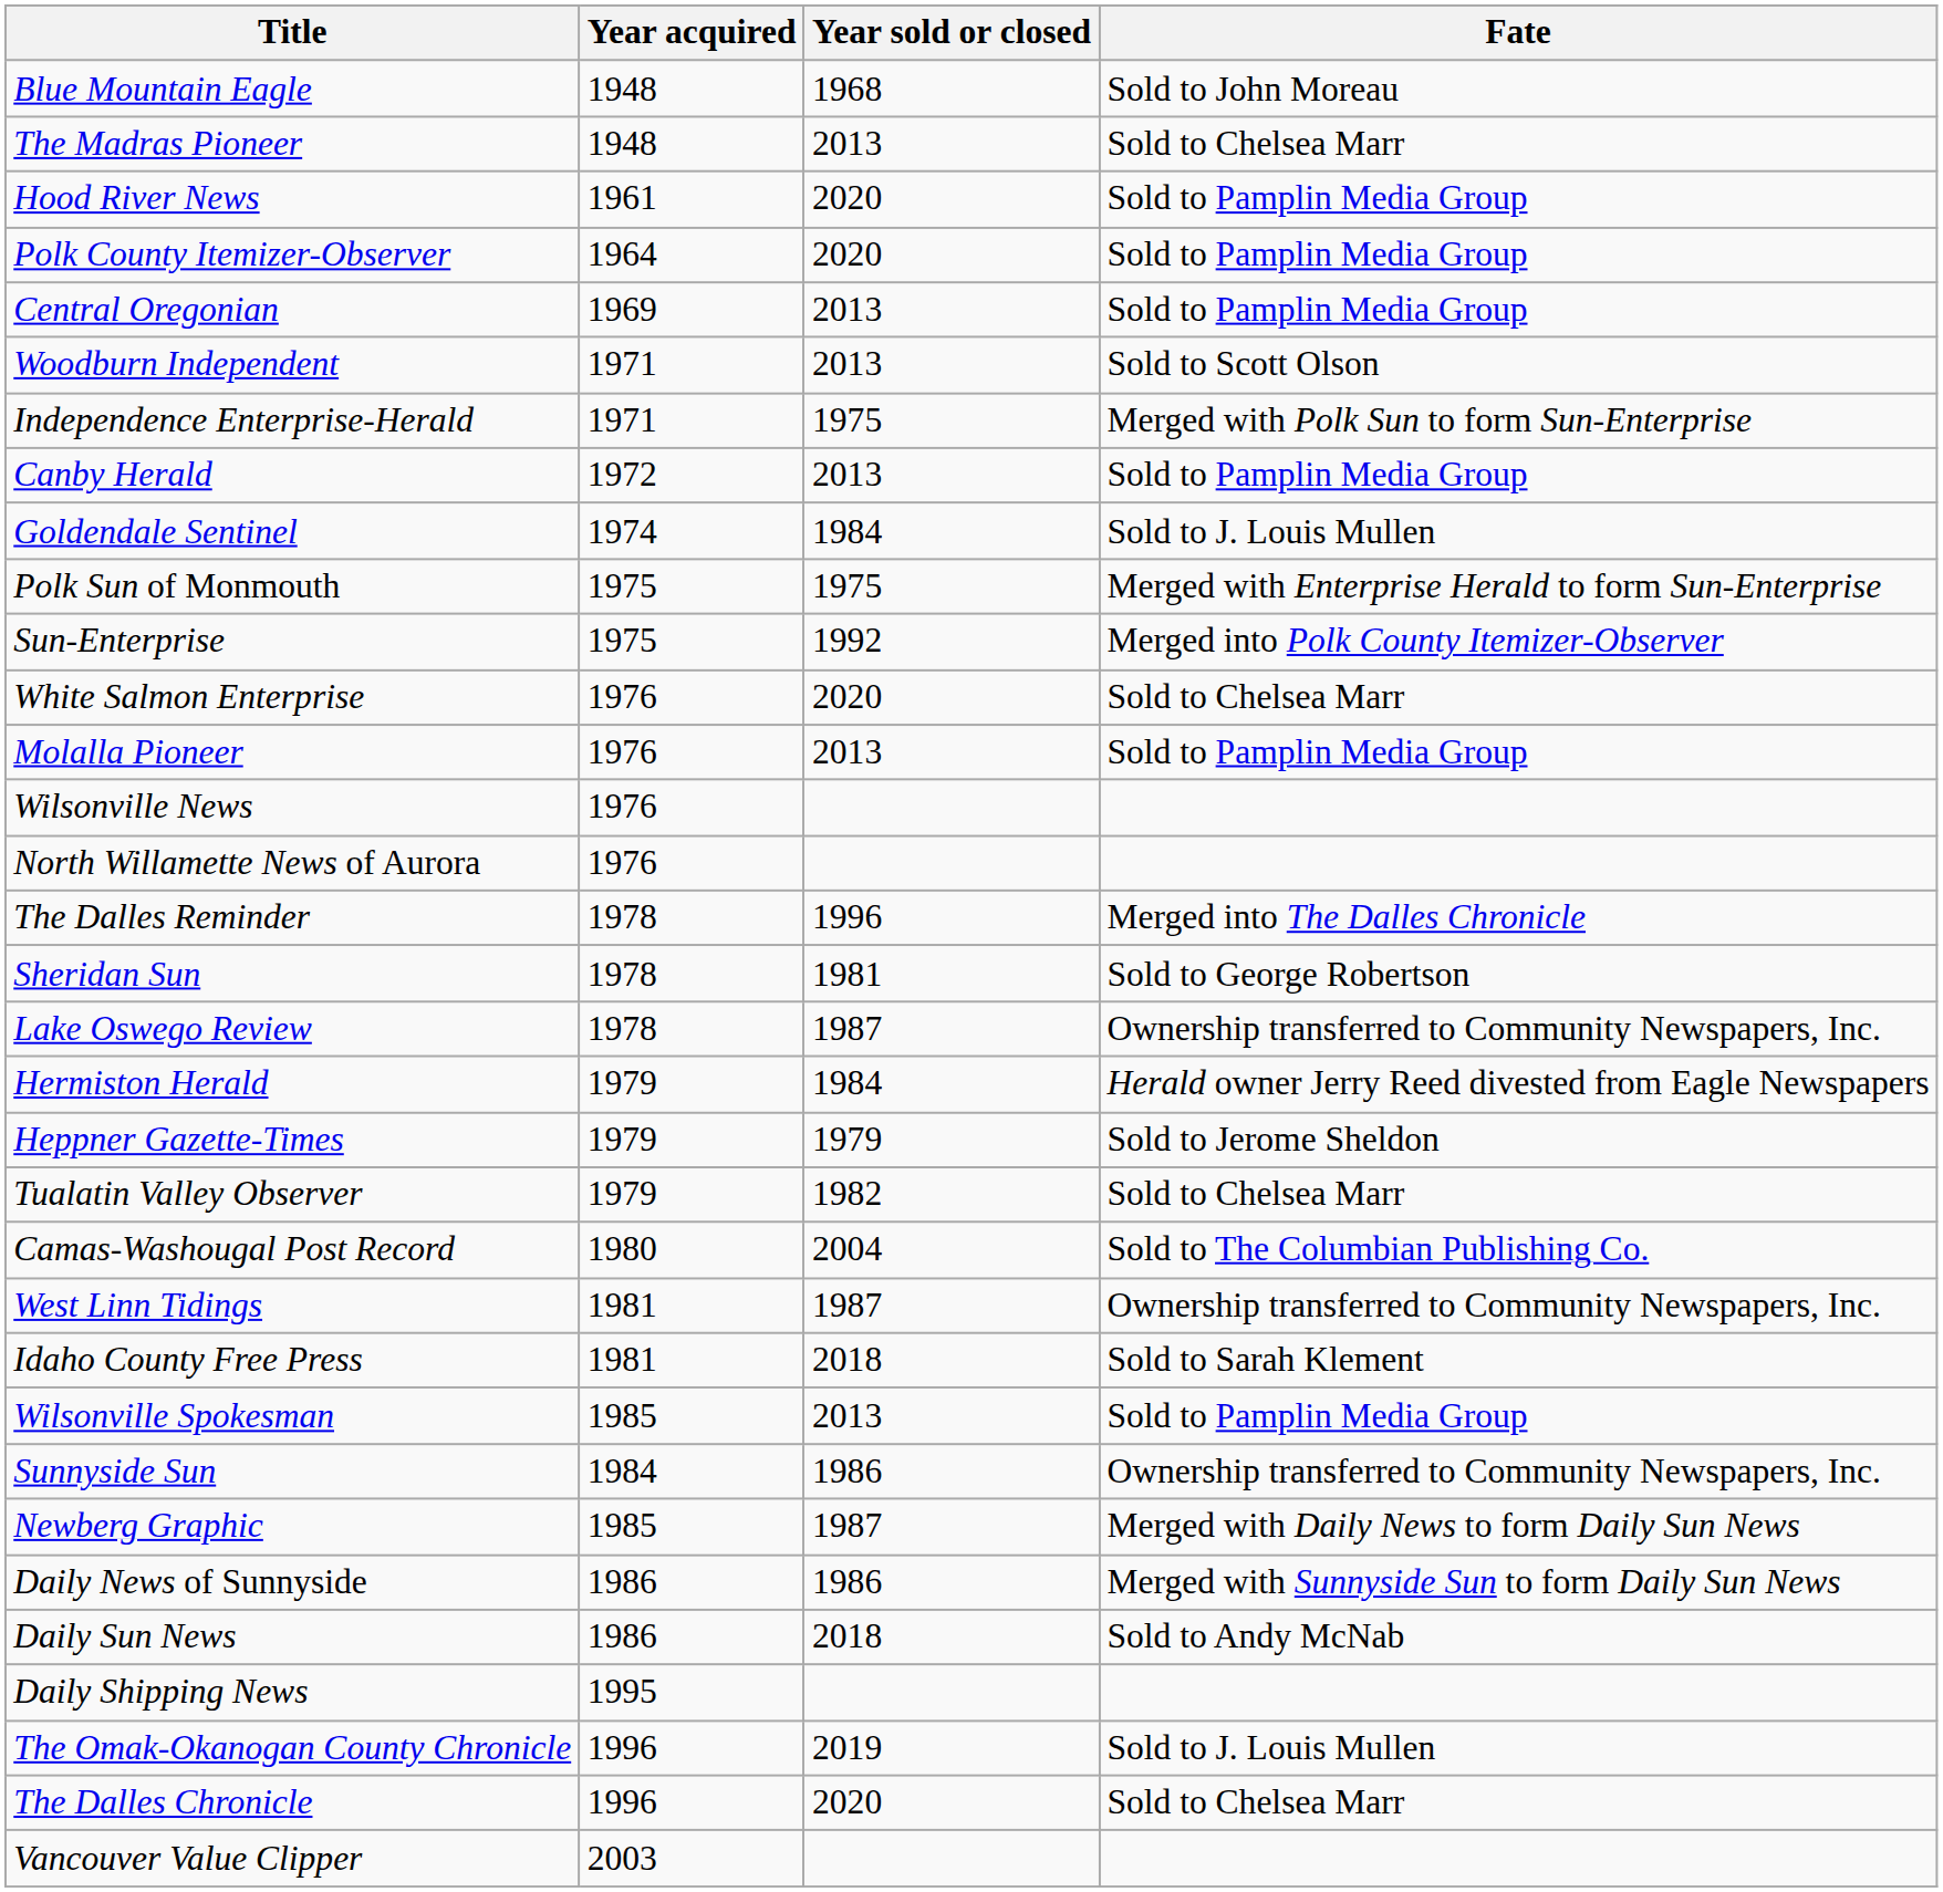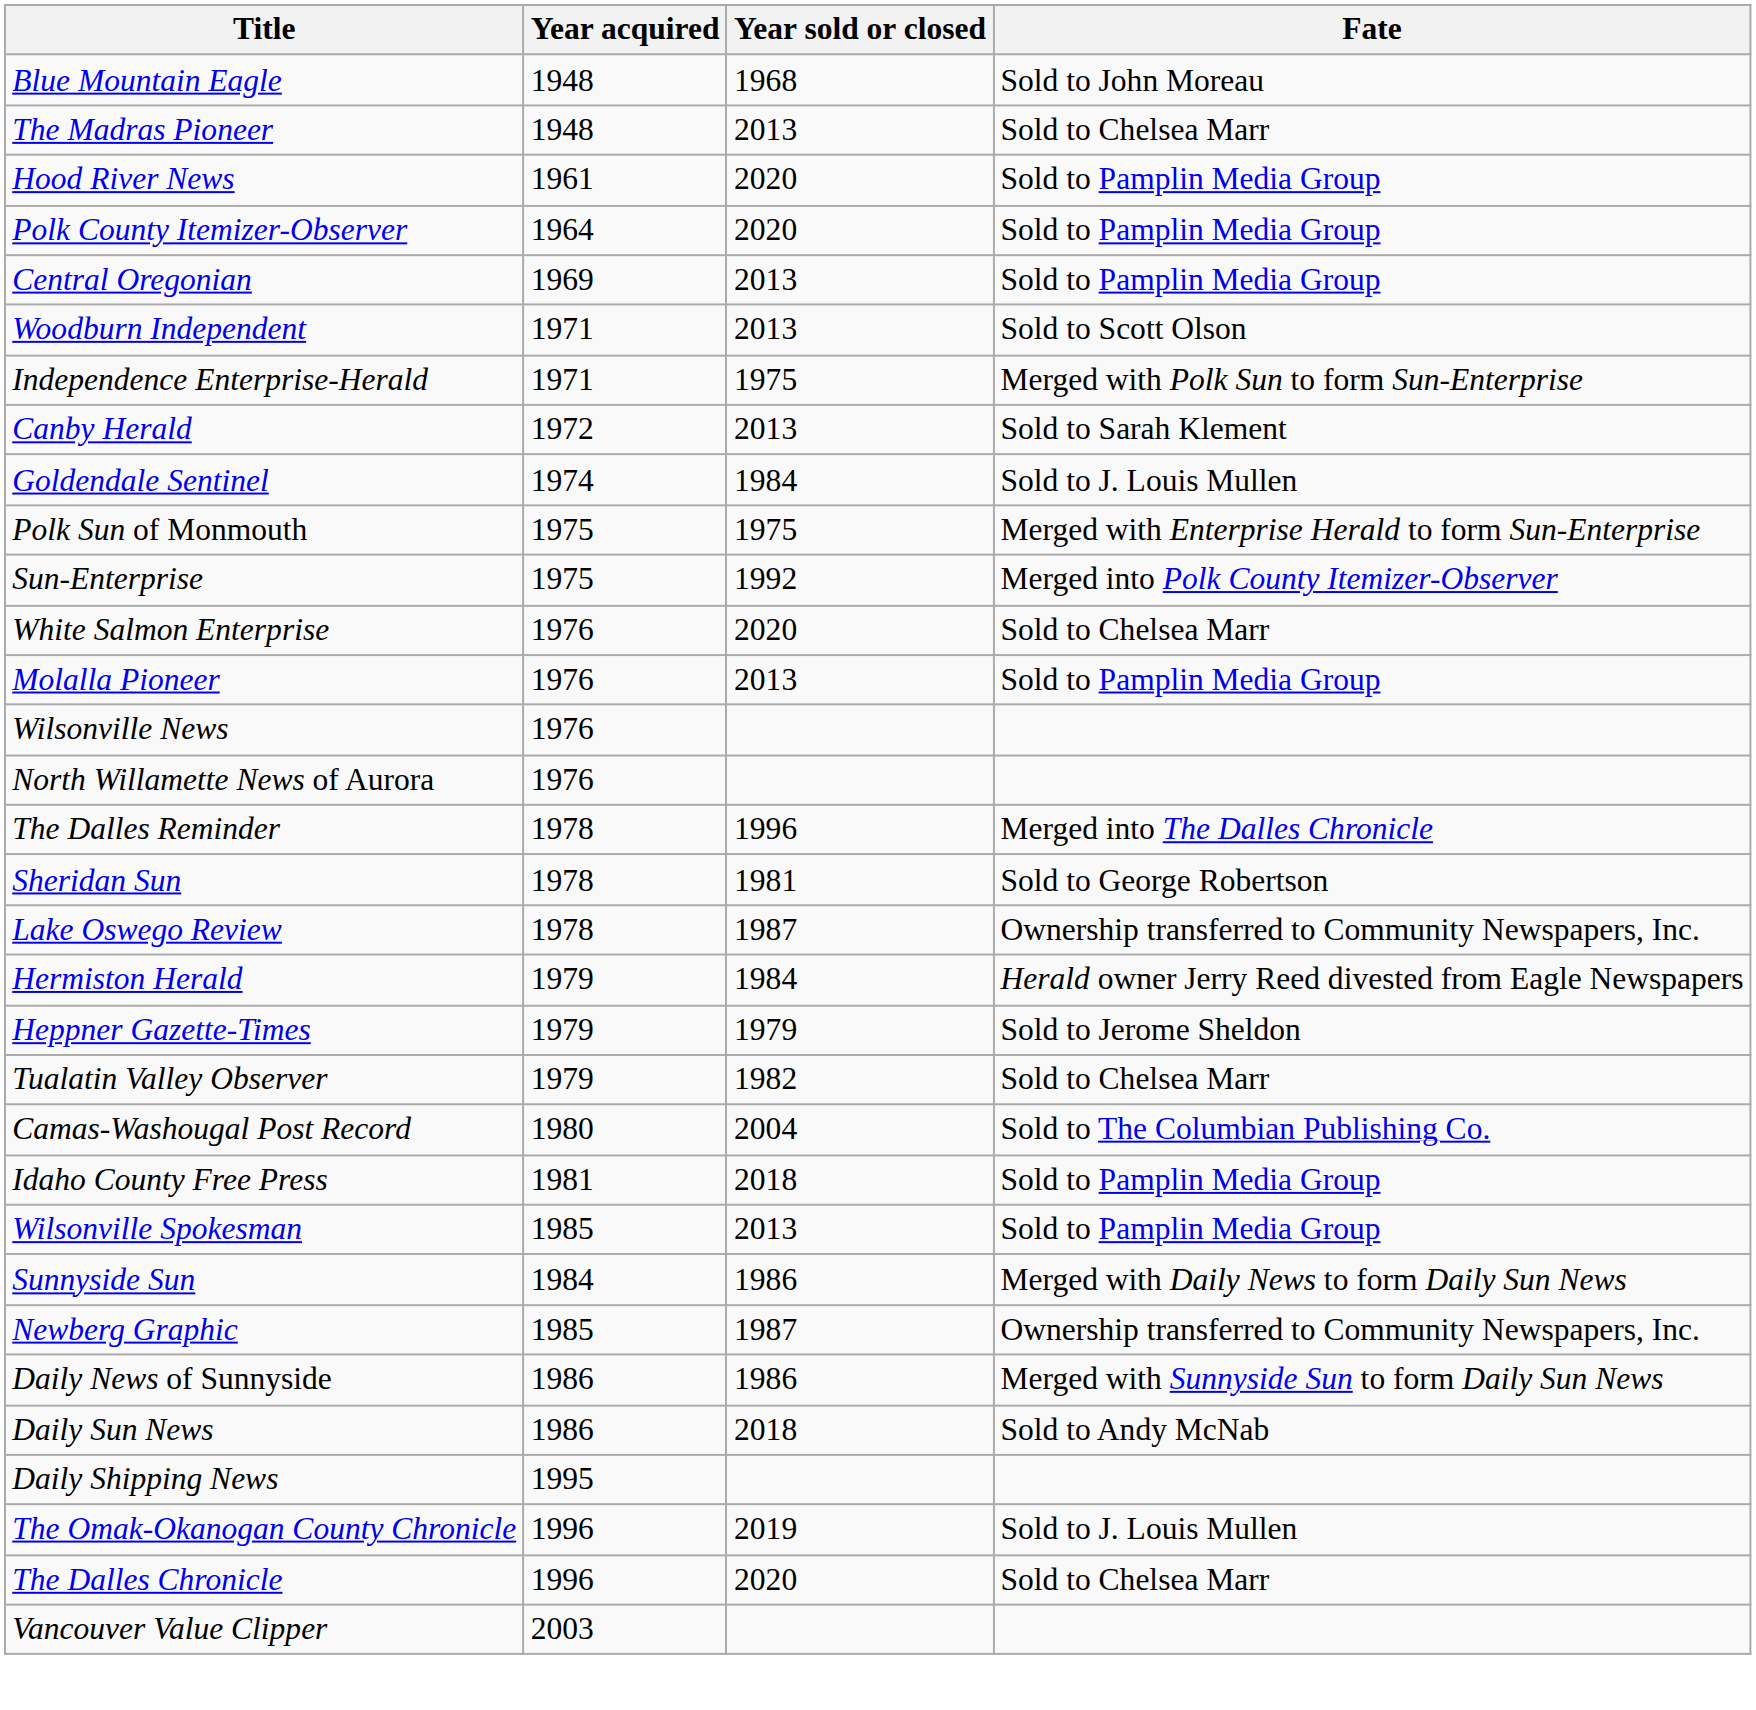 <table class="wikitable">
 <tr>
 <th>Title</th>
 <th>Year acquired</th>
 <th>Year sold or closed</th>
 <th>Fate</th>
 </tr>
 <tr>
 <td><a href='#'><em>Blue Mountain Eagle</em></a></td>
 <td>1948</td>
 <td>1968</td>
 <td>Sold to John Moreau</td>
 </tr>
 <tr>
 <td><em><a href='#'>The Madras Pioneer</a></em></td>
 <td>1948</td>
 <td>2013</td>
 <td>Sold to Chelsea Marr</td>
 </tr>
 <tr>
 <td><em><a href='#'>Hood River News</a></em></td>
 <td>1961</td>
 <td>2020</td>
 <td>Sold to <a href='#'>Pamplin Media Group</a></td>
 </tr>
 <tr>
 <td><em><a href='#'>Polk County Itemizer-Observer</a></em></td>
 <td>1964</td>
 <td>2020</td>
 <td>Sold to <a href='#'>Pamplin Media Group</a></td>
 </tr>
 <tr>
 <td><em><a href='#'>Central Oregonian</a></em></td>
 <td>1969</td>
 <td>2013</td>
 <td>Sold to <a href='#'>Pamplin Media Group</a></td>
 </tr>
 <tr>
 <td><em><a href='#'>Woodburn Independent</a></em></td>
 <td>1971</td>
 <td>2013</td>
 <td>Sold to Scott Olson</td>
 </tr>
 <tr>
 <td><em>Independence Enterprise-Herald</em></td>
 <td>1971</td>
 <td>1975</td>
 <td>Merged with <em>Polk Sun</em> to form <em>Sun-Enterprise</em></td>
 </tr>
 <tr>
 <td><em><a href='#'>Canby Herald</a></em></td>
 <td>1972</td>
 <td>2013</td>
-<td>Sold to <a href='#'>Pamplin Media Group</a></td>
+<td>Sold to Sarah Klement</td>
 </tr>
 <tr>
 <td><em><a href='#'>Goldendale Sentinel</a></em></td>
 <td>1974</td>
 <td>1984</td>
 <td>Sold to J. Louis Mullen</td>
 </tr>
 <tr>
 <td><em>Polk Sun</em> of Monmouth</td>
 <td>1975</td>
 <td>1975</td>
 <td>Merged with <em>Enterprise Herald</em> to form <em>Sun-Enterprise</em></td>
 </tr>
 <tr>
 <td><em>Sun-Enterprise</em></td>
 <td>1975</td>
 <td>1992</td>
 <td>Merged into <em><a href='#'>Polk County Itemizer-Observer</a></em></td>
 </tr>
 <tr>
 <td><em>White Salmon Enterprise</em></td>
 <td>1976</td>
 <td>2020</td>
 <td>Sold to Chelsea Marr</td>
 </tr>
 <tr>
 <td><em><a href='#'>Molalla Pioneer</a></em></td>
 <td>1976</td>
 <td>2013</td>
 <td>Sold to <a href='#'>Pamplin Media Group</a></td>
 </tr>
 <tr>
 <td><em>Wilsonville News</em></td>
 <td>1976</td>
 <td></td>
 <td></td>
 </tr>
 <tr>
 <td><em>North Willamette News</em> of Aurora</td>
 <td>1976</td>
 <td></td>
 <td></td>
 </tr>
 <tr>
 <td><em>The Dalles Reminder</em></td>
 <td>1978</td>
 <td>1996</td>
 <td>Merged into <em><a href='#'>The Dalles Chronicle</a></em></td>
 </tr>
 <tr>
 <td><em><a href='#'>Sheridan Sun</a></em></td>
 <td>1978</td>
 <td>1981</td>
 <td>Sold to George Robertson</td>
 </tr>
 <tr>
 <td><em><a href='#'>Lake Oswego Review</a></em></td>
 <td>1978</td>
 <td>1987</td>
 <td>Ownership transferred to Community Newspapers, Inc.</td>
 </tr>
 <tr>
 <td><em><a href='#'>Hermiston Herald</a></em></td>
 <td>1979</td>
 <td>1984</td>
 <td><em>Herald</em> owner Jerry Reed divested from Eagle Newspapers</td>
 </tr>
 <tr>
 <td><a href='#'><em>Heppner Gazette-Times</em></a></td>
 <td>1979</td>
 <td>1979</td>
 <td>Sold to Jerome Sheldon<em></em></td>
 </tr>
 <tr>
 <td><em>Tualatin Valley Observer</em></td>
 <td>1979</td>
 <td>1982</td>
 <td>Sold to Chelsea Marr</td>
 </tr>
 <tr>
 <td><em>Camas-Washougal Post Record</em></td>
 <td>1980</td>
 <td>2004</td>
 <td>Sold to <a href='#'>The Columbian Publishing Co.</a></td>
 </tr>
 <tr>
-<td><em><a href='#'>West Linn Tidings</a></em></td>
-<td>1981</td>
-<td>1987</td>
-<td>Ownership transferred to Community Newspapers, Inc.</td>
-</tr>
-<tr>
 <td><em>Idaho County Free Press</em></td>
 <td>1981</td>
 <td>2018</td>
-<td>Sold to Sarah Klement</td>
+<td>Sold to <a href='#'>Pamplin Media Group</a></td>
 </tr>
 <tr>
 <td><em><a href='#'>Wilsonville Spokesman</a></em></td>
 <td>1985</td>
 <td>2013</td>
 <td>Sold to <a href='#'>Pamplin Media Group</a></td>
 </tr>
 <tr>
 <td><em><a href='#'>Sunnyside Sun</a></em></td>
 <td>1984</td>
 <td>1986</td>
-<td>Ownership transferred to Community Newspapers, Inc.</td>
+<td>Merged with <em>Daily News</em> to form <em>Daily Sun News</em></td>
 </tr>
 <tr>
 <td><em><a href='#'>Newberg Graphic</a></em></td>
 <td>1985</td>
 <td>1987</td>
-<td>Merged with <em>Daily News</em> to form <em>Daily Sun News</em></td>
+<td>Ownership transferred to Community Newspapers, Inc.</td>
 </tr>
 <tr>
 <td><em>Daily News</em> of Sunnyside</td>
 <td>1986</td>
 <td>1986</td>
 <td>Merged with <em><a href='#'>Sunnyside Sun</a></em> to form <em>Daily Sun News</em></td>
 </tr>
 <tr>
 <td><em>Daily Sun News</em></td>
 <td>1986</td>
 <td>2018</td>
 <td>Sold to Andy McNab</td>
 </tr>
 <tr>
 <td><em>Daily Shipping News</em></td>
 <td>1995</td>
 <td></td>
 <td></td>
 </tr>
 <tr>
 <td><em><a href='#'>The Omak-Okanogan County Chronicle</a></em></td>
 <td>1996</td>
 <td>2019</td>
 <td>Sold to J. Louis Mullen</td>
 </tr>
 <tr>
 <td><em><a href='#'>The Dalles Chronicle</a></em></td>
 <td>1996</td>
 <td>2020</td>
 <td>Sold to Chelsea Marr</td>
 </tr>
 <tr>
 <td><em>Vancouver Value Clipper</em></td>
 <td>2003</td>
 <td></td>
 <td></td>
 </tr>
 </table>
